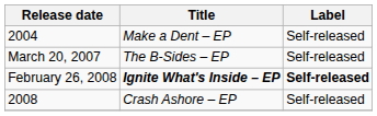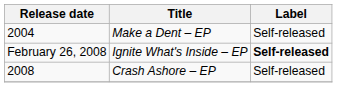 <table class="wikitable">
 <tr>
 <th>Release date</th>
 <th>Title</th>
 <th>Label</th>
 </tr>
 <tr>
 <td>2004</td>
 <td><em>Make a Dent – EP</em></td>
 <td>Self-released</td>
 </tr>
 <tr>
-<td>March 20, 2007</td>
-<td><em>The B-Sides – EP</em></td>
-<td>Self-released</td>
-</tr>
-<tr>
 <td>February 26, 2008</td>
-<td><strong><em>Ignite What's Inside – EP</em></strong></td>
+<td><em>Ignite What's Inside – EP</em></td>
 <td><strong>Self-released</strong></td>
 </tr>
 <tr>
 <td>2008</td>
 <td><em>Crash Ashore – EP</em></td>
 <td>Self-released</td>
 </tr>
 <tr>
 </tr>
 </table>
